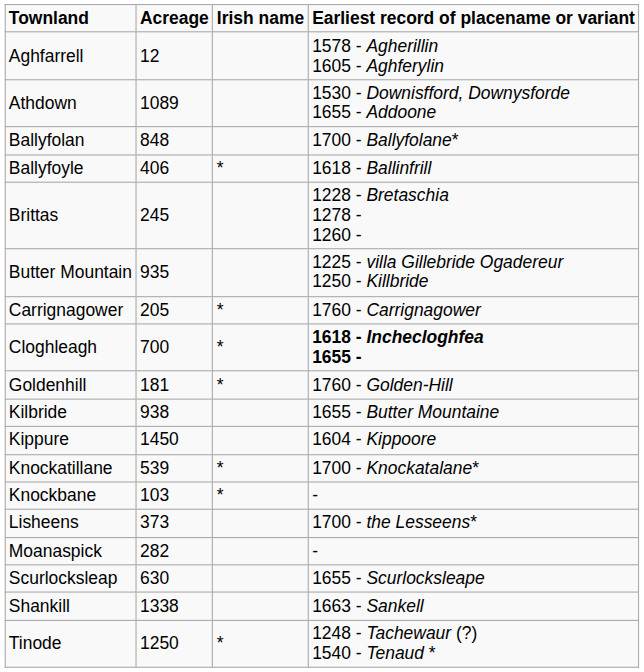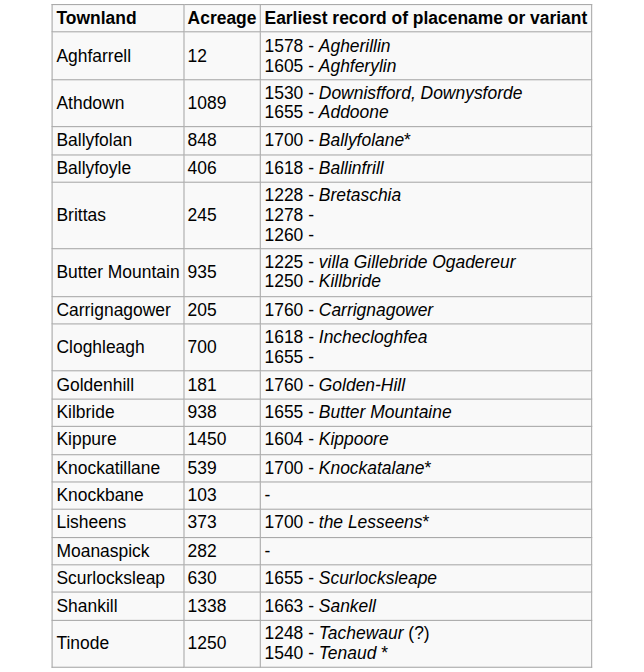 <table class="wikitable" style="margin: 1em auto 1em auto;">
 <tr>
 <td><strong>Townland</strong></td>
 <td><strong>Acreage</strong></td>
-<td><strong>Irish name</strong></td>
 <td><strong>Earliest record of placename or variant</strong></td>
 </tr>
 <tr>
 <td>Aghfarrell</td>
 <td>12</td>
-<td></td>
 <td>1578 - <em>Agherillin</em><br>1605 - <em>Aghferylin</em></td>
 </tr>
 <tr>
 <td>Athdown</td>
 <td>1089</td>
-<td></td>
 <td>1530 - <em>Downisfford, Downysforde</em><br>1655 - <em>Addoone</em></td>
 </tr>
 <tr>
 <td>Ballyfolan</td>
 <td>848</td>
-<td></td>
 <td>1700 - <em>Ballyfolane</em>*</td>
 </tr>
 <tr>
 <td>Ballyfoyle</td>
 <td>406</td>
-<td>*</td>
 <td>1618 - <em>Ballinfrill</em></td>
 </tr>
 <tr>
 <td>Brittas</td>
 <td>245</td>
-<td></td>
 <td>1228 - <em>Bretaschia</em><br>1278 - <br>1260 - </td>
 </tr>
 <tr>
 <td>Butter Mountain</td>
 <td>935</td>
-<td></td>
 <td>1225 - <em>villa Gillebride Ogadereur</em><br>1250 - <em>Killbride</em></td>
 </tr>
 <tr>
 <td>Carrignagower</td>
 <td>205</td>
-<td>*</td>
 <td>1760 - <em>Carrignagower</em></td>
 </tr>
 <tr>
 <td>Cloghleagh</td>
 <td>700</td>
-<td>*</td>
-<td><strong>1618 - <em>Inchecloghfea</em><br>1655 - </strong></td>
+<td>1618 - <em>Inchecloghfea</em><br>1655 - </td>
 </tr>
 <tr>
 <td>Goldenhill</td>
 <td>181</td>
-<td>*</td>
 <td>1760 - <em>Golden-Hill</em></td>
 </tr>
 <tr>
 <td>Kilbride</td>
 <td>938</td>
-<td></td>
 <td>1655 - <em>Butter Mountaine</em></td>
 </tr>
 <tr>
 <td>Kippure</td>
 <td>1450</td>
-<td></td>
 <td>1604 - <em>Kippoore</em></td>
 </tr>
 <tr>
 <td>Knockatillane</td>
 <td>539</td>
-<td>*</td>
 <td>1700 - <em>Knockatalane</em>*</td>
 </tr>
 <tr>
 <td>Knockbane</td>
 <td>103</td>
-<td>*</td>
 <td>-</td>
 </tr>
 <tr>
 <td>Lisheens</td>
 <td>373</td>
-<td></td>
 <td>1700 - <em>the Lesseens</em>*</td>
 </tr>
 <tr>
 <td>Moanaspick</td>
 <td>282</td>
-<td></td>
 <td>-</td>
 </tr>
 <tr>
 <td>Scurlocksleap</td>
 <td>630</td>
-<td></td>
 <td>1655 - <em>Scurlocksleape</em></td>
 </tr>
 <tr>
 <td>Shankill</td>
 <td>1338</td>
-<td></td>
 <td>1663 - <em>Sankell</em></td>
 </tr>
 <tr>
 <td>Tinode</td>
 <td>1250</td>
-<td> *</td>
 <td>1248 - <em>Tachewaur</em> (?)<br>1540 - <em>Tenaud</em> *</td>
 </tr>
 </table>
